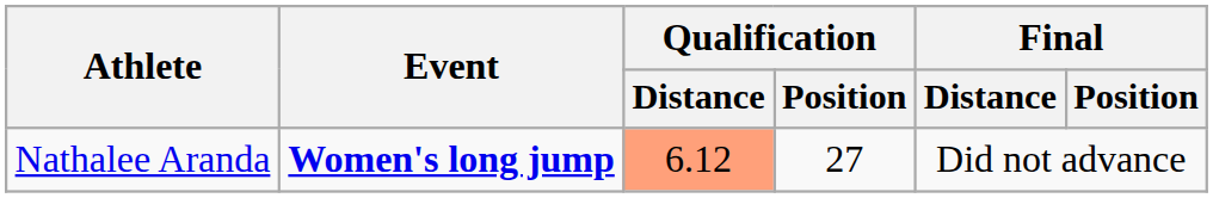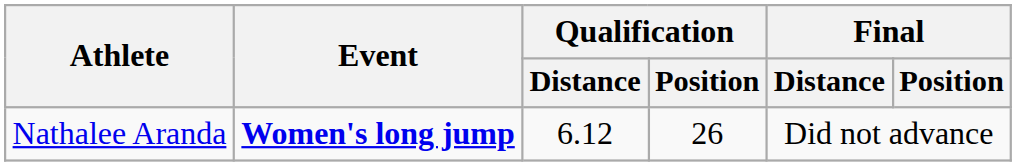 <table class=wikitable style="font-size:90%">
 <tr>
 <th rowspan="2">Athlete</th>
 <th rowspan="2">Event</th>
 <th colspan="2">Qualification</th>
 <th colspan="2">Final</th>
 </tr>
 <tr style="font-size:95%">
 <th>Distance</th>
 <th>Position</th>
 <th>Distance</th>
 <th>Position</th>
 </tr>
 <tr align=center>
 <td align=left><a href='#'>Nathalee Aranda</a></td>
 <td align=left><strong><a href='#'>Women's long jump</a></strong></td>
-<td style="background: lightsalmon;">6.12</td>
-<td>27</td>
+<td>6.12</td>
+<td>26</td>
 <td colspan="2">Did not advance</td>
 </tr>
 </table>
